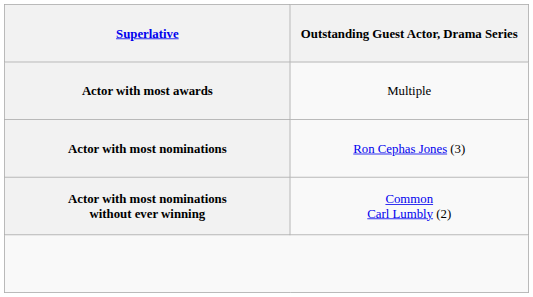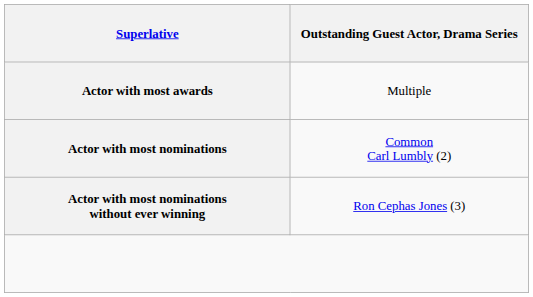 <table class="wikitable" style="text-align: center">
 <tr style="height:4.5em;">
 <th width="350"><strong><a href='#'>Superlative</a></strong></th>
 <th colspan="2" width="290"><strong> Outstanding Guest Actor, Drama Series</strong></th>
 </tr>
 <tr style="height:4.5em;">
 <th width="350">Actor with most awards</th>
 <td>Multiple</td>
 </tr>
 <tr style="height:4.5em;">
 <th>Actor with most nominations</th>
-<td><a href='#'>Ron Cephas Jones</a> (3)</td>
+<td><a href='#'>Common</a><br><a href='#'>Carl Lumbly</a> (2)</td>
 </tr>
 <tr style="height:4.5em;">
 <th>Actor with most nominations <br> without ever winning</th>
-<td><a href='#'>Common</a><br><a href='#'>Carl Lumbly</a> (2)</td>
+<td><a href='#'>Ron Cephas Jones</a> (3)</td>
 </tr>
 <tr style="height:4.5em;">
 </tr>
 </table>
